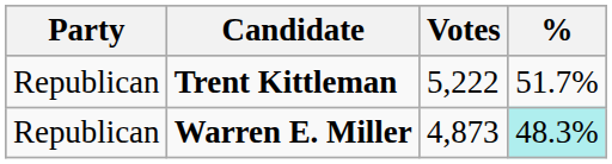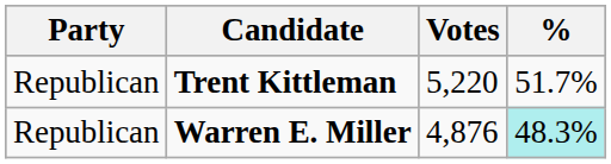 <table class="wikitable">
 <tr>
 <th>Party</th>
 <th>Candidate</th>
 <th>Votes</th>
 <th>%</th>
 </tr>
 <tr>
 <td>Republican</td>
 <td><strong>Trent Kittleman</strong></td>
-<td>5,222</td>
+<td>5,220</td>
 <td>51.7%</td>
 </tr>
 <tr>
 <td>Republican</td>
 <td><strong>Warren E. Miller</strong></td>
-<td>4,873</td>
+<td>4,876</td>
 <td style="background: paleturquoise;">48.3%</td>
 </tr>
 </table>
